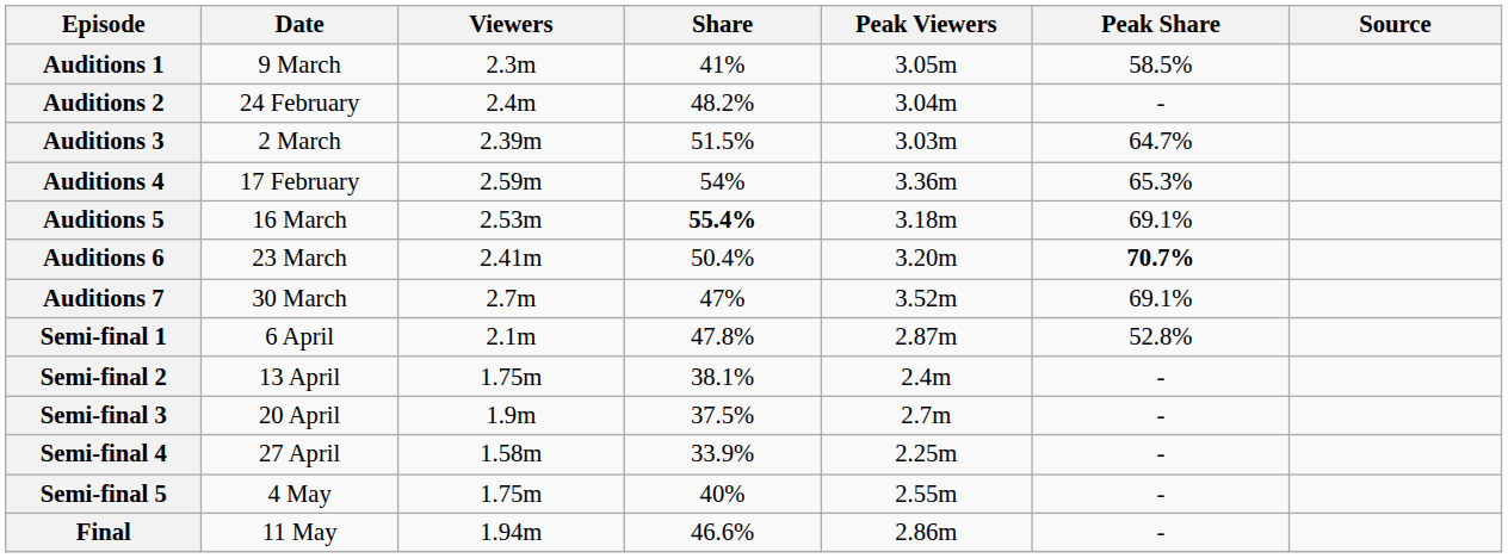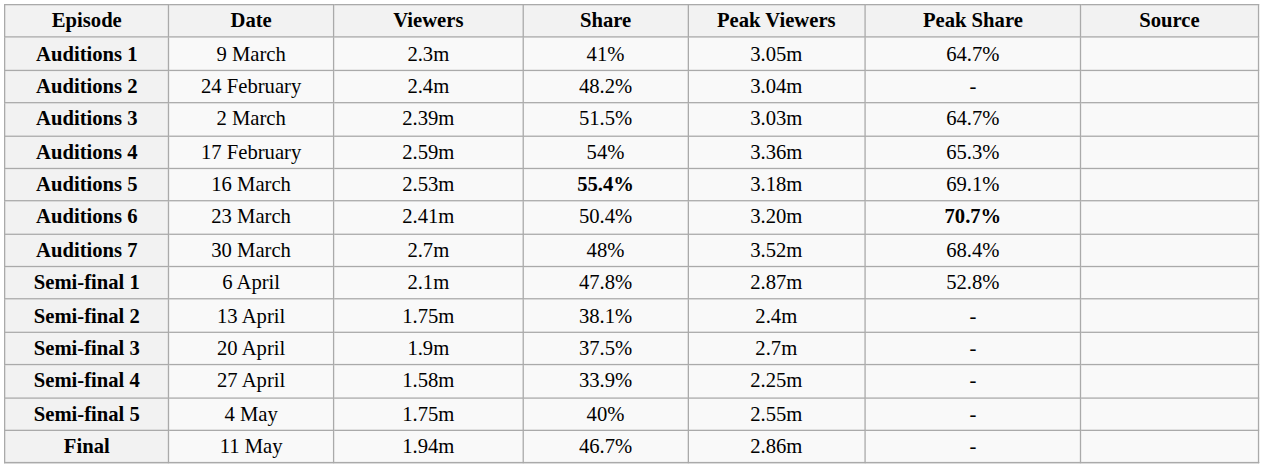 <table class="wikitable sortable" style="text-align:center" rowspan=2>
 <tr>
 <th scope="col" style="width:120px;">Episode</th>
 <th scope="col" style="width:120px;">Date</th>
 <th scope="col" style="width:140px;">Viewers</th>
 <th scope="col" style="width:120px;">Share</th>
 <th scope="col" style="width:130px;">Peak Viewers</th>
 <th scope="col" style="width:160px;">Peak Share</th>
 <th scope="col" style="width:130px;">Source</th>
 </tr>
 <tr>
 <th scope="row">Auditions 1</th>
 <td rowspan=1>9 March</td>
 <td>2.3m</td>
 <td>41%</td>
 <td>3.05m</td>
-<td>58.5%</td>
+<td>64.7%</td>
 <td></td>
 </tr>
 <tr>
 <th scope="row">Auditions 2</th>
 <td rowspan=1>24 February</td>
 <td>2.4m</td>
 <td>48.2%</td>
 <td>3.04m</td>
 <td>-</td>
 <td></td>
 </tr>
 <tr>
 <th scope="row">Auditions 3</th>
 <td rowspan=1>2 March</td>
 <td>2.39m</td>
 <td>51.5%</td>
 <td>3.03m</td>
 <td>64.7%</td>
 <td></td>
 </tr>
 <tr>
 <th scope="row">Auditions 4</th>
 <td rowspan=1>17 February</td>
 <td>2.59m</td>
 <td>54%</td>
 <td>3.36m</td>
 <td>65.3%</td>
 <td></td>
 </tr>
 <tr>
 <th scope="row">Auditions 5</th>
 <td rowspan=1>16 March</td>
 <td>2.53m</td>
 <td><strong>55.4%</strong></td>
 <td>3.18m</td>
 <td>69.1%</td>
 <td></td>
 </tr>
 <tr>
 <th scope="row">Auditions 6</th>
 <td rowspan=1>23 March</td>
 <td>2.41m</td>
 <td>50.4%</td>
 <td>3.20m</td>
 <td><strong>70.7%</strong></td>
 <td></td>
 </tr>
 <tr>
 <th scope="row">Auditions 7</th>
 <td rowspan=1>30 March</td>
 <td>2.7m</td>
-<td>47%</td>
+<td>48%</td>
 <td>3.52m</td>
-<td>69.1%</td>
+<td>68.4%</td>
 <td></td>
 </tr>
 <tr>
 <th scope="row">Semi-final 1</th>
 <td rowspan=1>6 April</td>
 <td>2.1m</td>
 <td>47.8%</td>
 <td>2.87m</td>
 <td>52.8%</td>
 <td></td>
 </tr>
 <tr>
 <th scope="row">Semi-final 2</th>
 <td rowspan=1>13 April</td>
 <td>1.75m</td>
 <td>38.1%</td>
 <td>2.4m</td>
 <td>-</td>
 <td></td>
 </tr>
 <tr>
 <th scope="row">Semi-final 3</th>
 <td rowspan=1>20 April</td>
 <td>1.9m</td>
 <td>37.5%</td>
 <td>2.7m</td>
 <td>-</td>
 <td></td>
 </tr>
 <tr>
 <th scope="row">Semi-final 4</th>
 <td rowspan=1>27 April</td>
 <td>1.58m</td>
 <td>33.9%</td>
 <td>2.25m</td>
 <td>-</td>
 <td></td>
 </tr>
 <tr>
 <th scope="row">Semi-final 5</th>
 <td rowspan=1>4 May</td>
 <td>1.75m</td>
 <td>40%</td>
 <td>2.55m</td>
 <td>-</td>
 <td></td>
 </tr>
 <tr>
 <th scope="row">Final</th>
 <td rowspan=1>11 May</td>
 <td>1.94m</td>
-<td>46.6%</td>
+<td>46.7%</td>
 <td>2.86m</td>
 <td>-</td>
 <td></td>
 </tr>
 <tr>
 </tr>
 </table>
